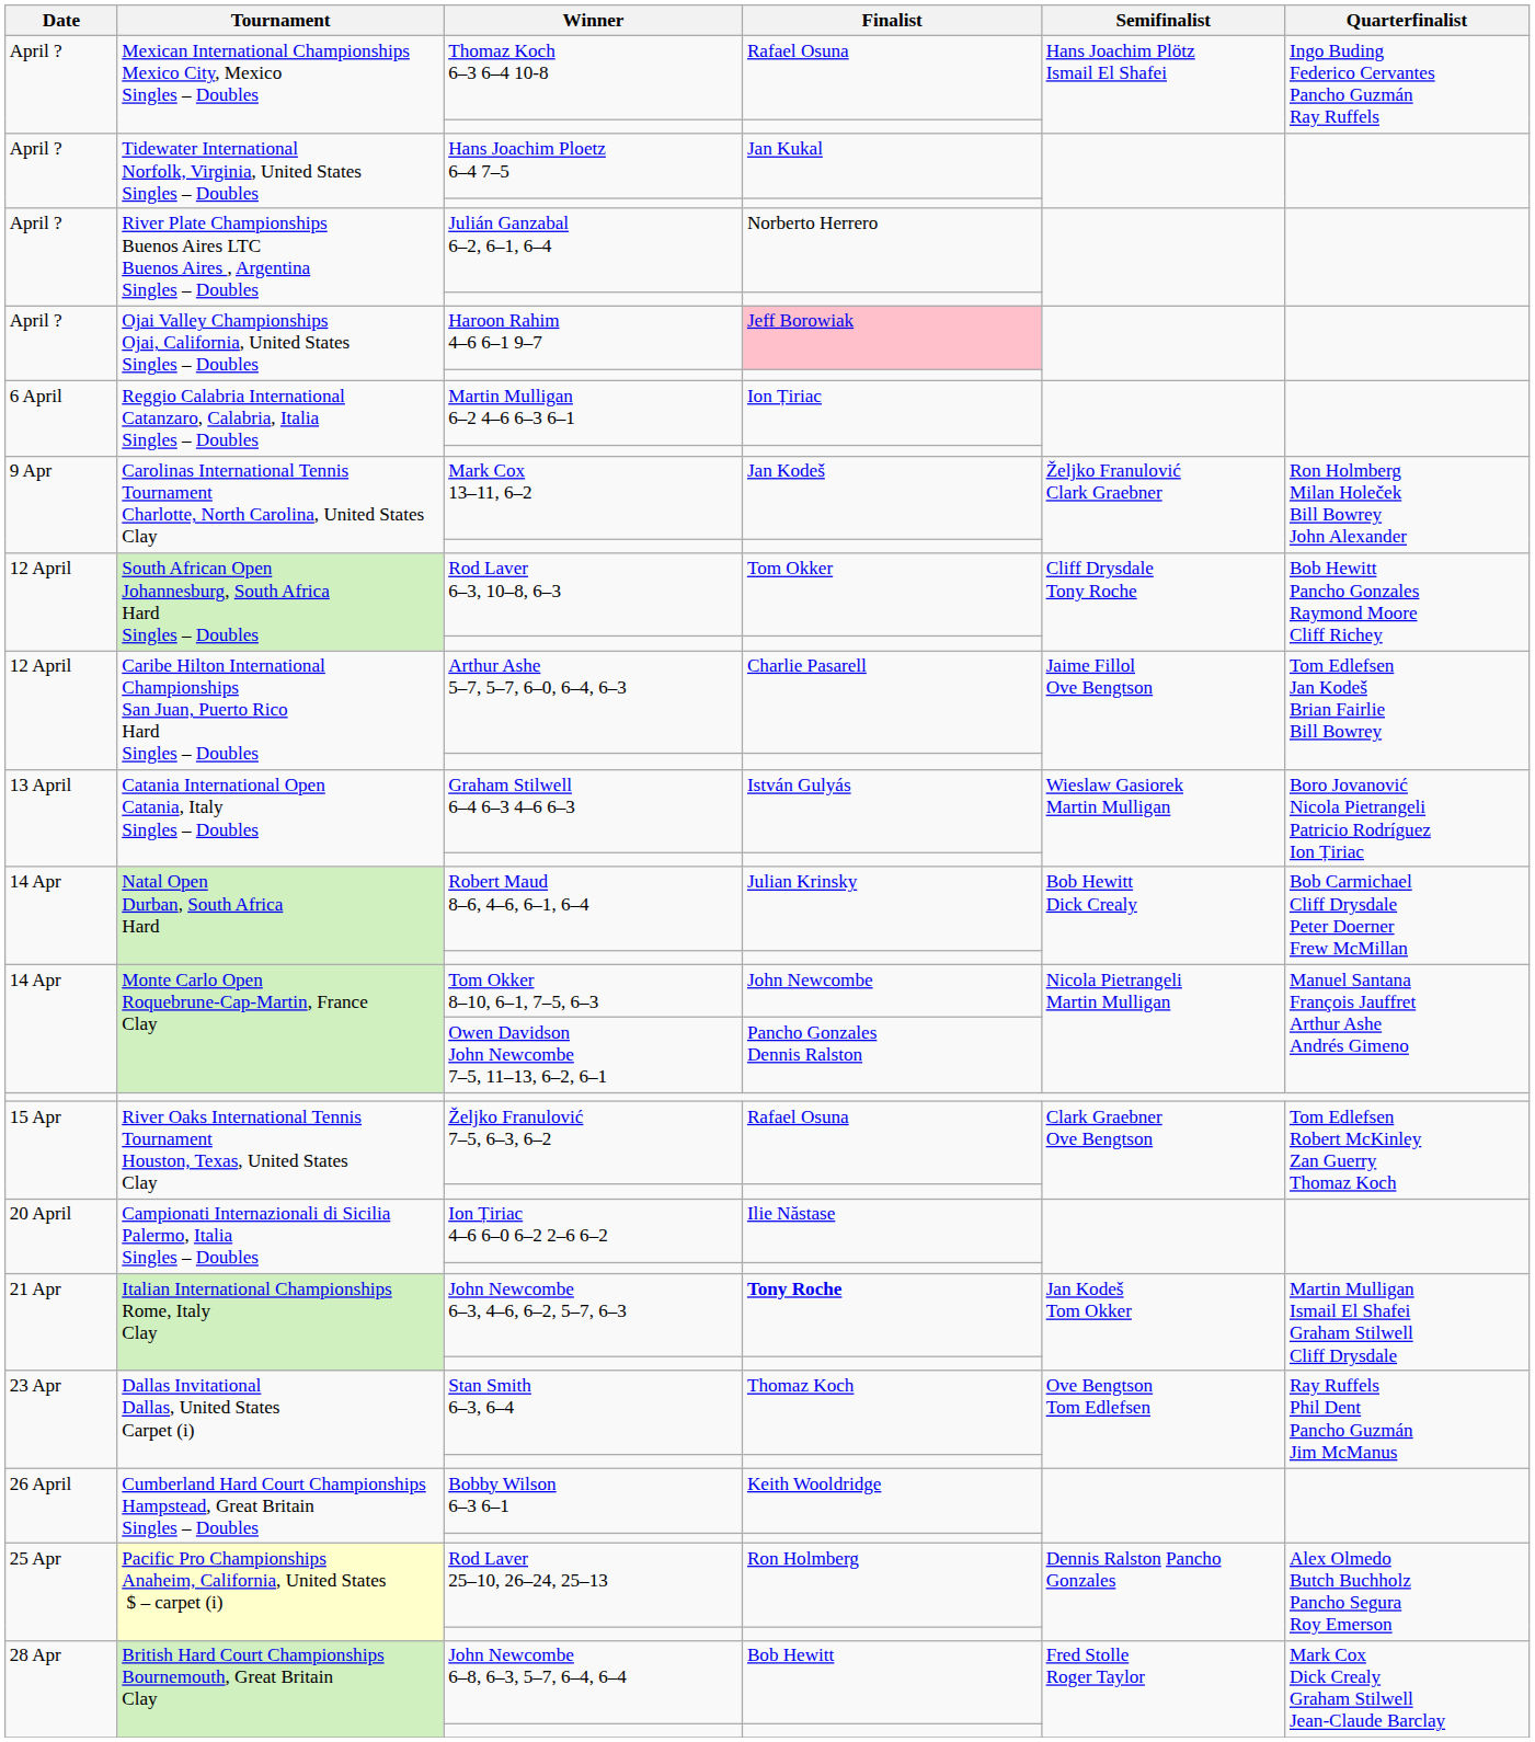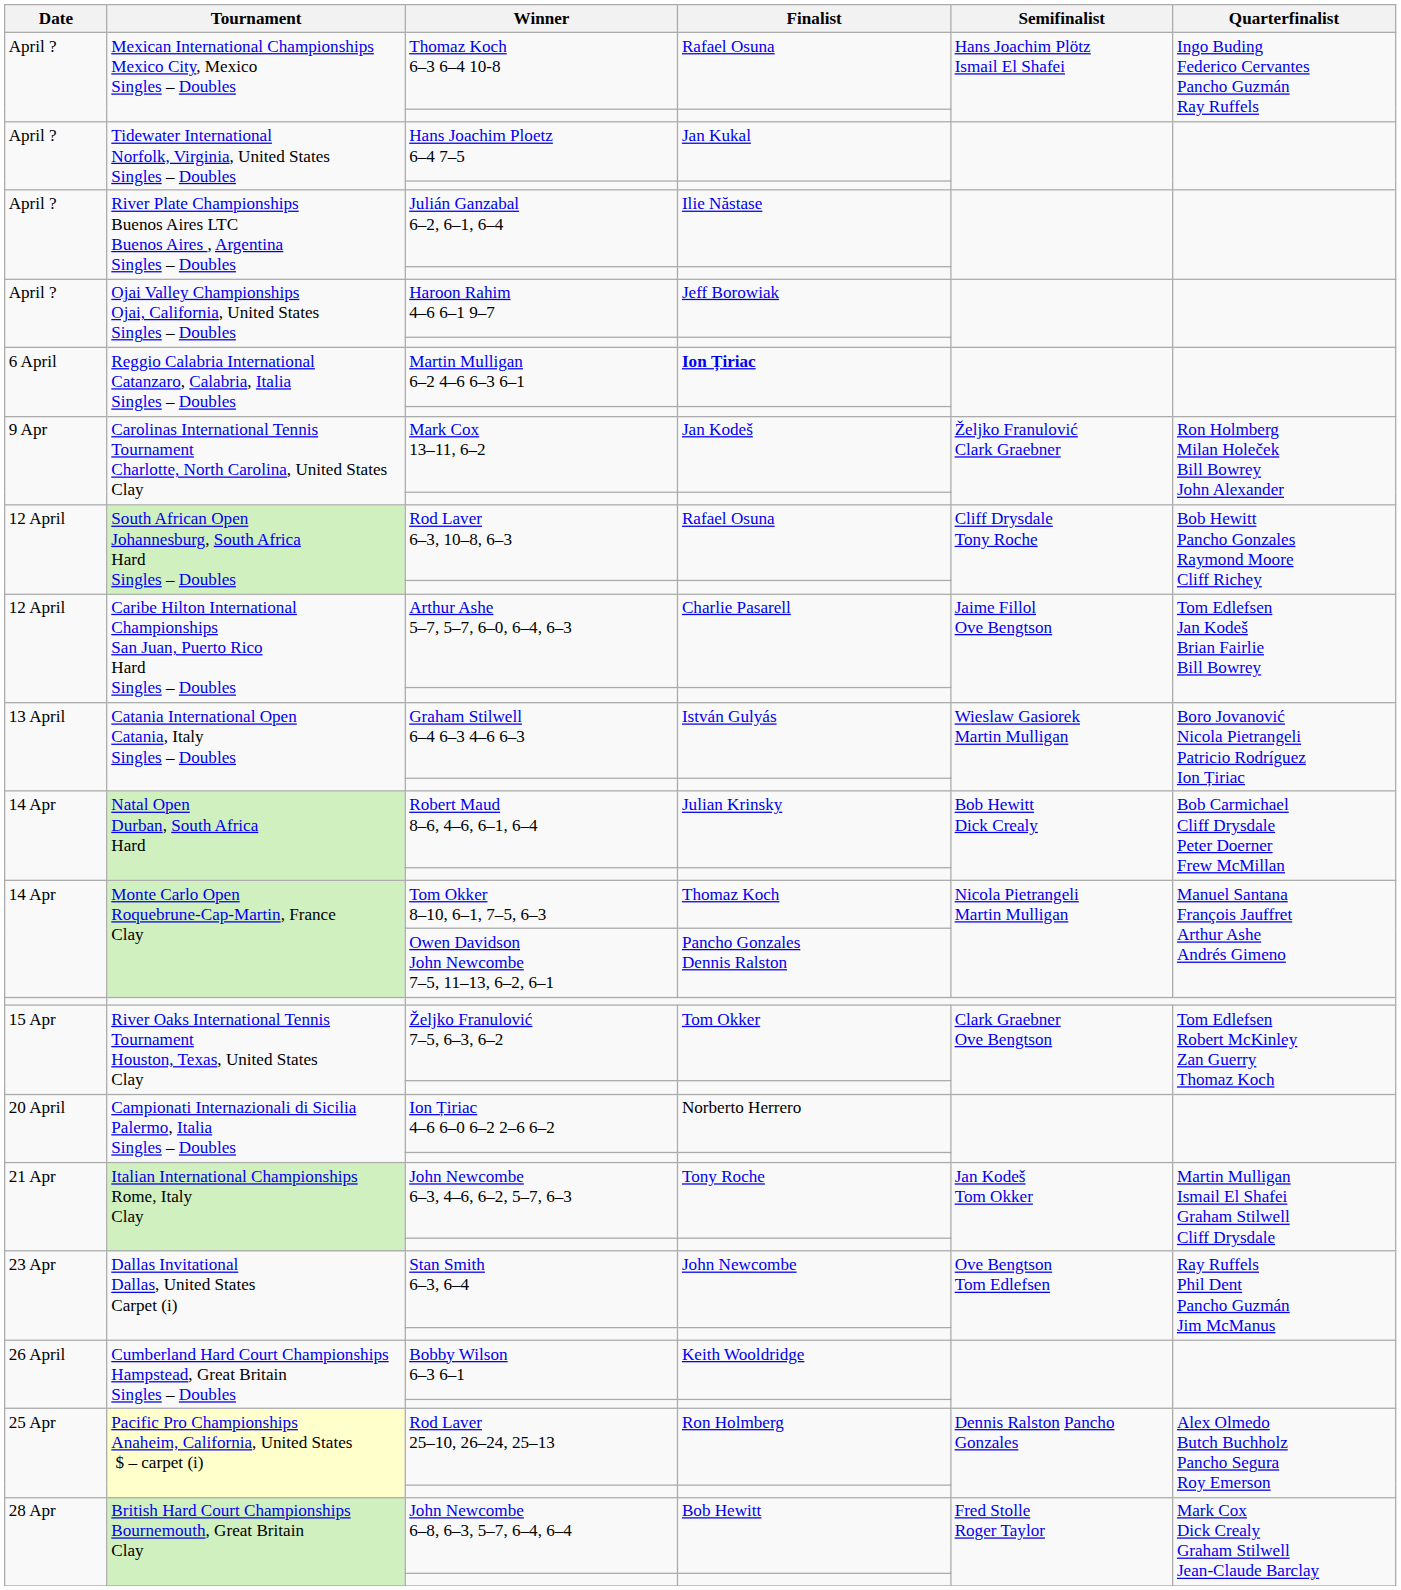 <table class="wikitable" style="font-size:85%;">
 <tr>
 <th width="75">Date</th>
 <th width="230">Tournament</th>
 <th width="210">Winner</th>
 <th width="210">Finalist</th>
 <th width="170">Semifinalist</th>
 <th width="170">Quarterfinalist</th>
 </tr>
 <tr valign=top>
 <td rowspan=2>April ?</td>
 <td rowspan=2><a href='#'>Mexican International Championships</a><br> <a href='#'>Mexico City</a>, Mexico<br><a href='#'>Singles</a> – <a href='#'>Doubles</a></td>
 <td> <a href='#'>Thomaz Koch</a><br>6–3 6–4 10-8</td>
 <td> <a href='#'>Rafael Osuna</a></td>
 <td rowspan=2> <a href='#'>Hans Joachim Plötz</a><br> <a href='#'>Ismail El Shafei</a></td>
 <td rowspan=2> <a href='#'>Ingo Buding</a><br> <a href='#'>Federico Cervantes</a><br> <a href='#'>Pancho Guzmán</a><br> <a href='#'>Ray Ruffels</a></td>
 </tr>
 <tr valign=top>
 <td></td>
 <td></td>
 </tr>
 <tr valign=top>
 <td rowspan=2>April ?</td>
 <td rowspan=2><a href='#'>Tidewater International</a><br> <a href='#'>Norfolk, Virginia</a>, United States<br><a href='#'>Singles</a> – <a href='#'>Doubles</a></td>
 <td> <a href='#'>Hans Joachim Ploetz</a><br>6–4 7–5</td>
 <td> <a href='#'>Jan Kukal</a></td>
 <td rowspan=2></td>
 <td rowspan=2></td>
 </tr>
 <tr valign=top>
 <td></td>
 <td></td>
 </tr>
 <tr valign=top>
 <td rowspan=2>April ?</td>
 <td rowspan=2><a href='#'>River Plate Championships</a><br>Buenos Aires LTC<br><a href='#'>Buenos Aires </a>, <a href='#'>Argentina</a><br><a href='#'>Singles</a> – <a href='#'>Doubles</a></td>
 <td> <a href='#'>Julián Ganzabal</a><br>6–2, 6–1, 6–4</td>
-<td>  Norberto Herrero</td>
+<td> <a href='#'>Ilie Năstase</a></td>
 <td rowspan=2></td>
 <td rowspan=2></td>
 </tr>
 <tr valign=top>
 <td></td>
 <td></td>
 </tr>
 <tr valign=top>
 <td rowspan=2>April ?</td>
 <td rowspan=2><a href='#'>Ojai Valley Championships</a><br> <a href='#'>Ojai, California</a>, United States<br><a href='#'>Singles</a> – <a href='#'>Doubles</a></td>
 <td> <a href='#'>Haroon Rahim</a><br>4–6 6–1 9–7</td>
-<td style="background: pink;"> <a href='#'>Jeff Borowiak</a></td>
+<td> <a href='#'>Jeff Borowiak</a></td>
 <td rowspan=2></td>
 <td rowspan=2></td>
 </tr>
 <tr valign=top>
 <td></td>
 <td></td>
 </tr>
 <tr valign=top>
 <td rowspan=2>6 April</td>
 <td rowspan=2><a href='#'>Reggio Calabria International</a><br> <a href='#'>Catanzaro</a>, <a href='#'>Calabria</a>, <a href='#'>Italia</a><br><a href='#'>Singles</a> – <a href='#'>Doubles</a></td>
 <td> <a href='#'>Martin Mulligan</a><br>6–2 4–6 6–3 6–1</td>
-<td> <a href='#'>Ion Țiriac</a></td>
+<td><strong> <a href='#'>Ion Țiriac</a></strong></td>
 <td rowspan=2></td>
 <td rowspan=2></td>
 </tr>
 <tr valign=top>
 <td></td>
 <td></td>
 </tr>
 <tr valign=top>
 <td rowspan=2>9 Apr</td>
 <td rowspan=2><a href='#'>Carolinas International Tennis Tournament</a><br> <a href='#'>Charlotte, North Carolina</a>, United States<br>Clay</td>
 <td> <a href='#'>Mark Cox</a><br>13–11, 6–2</td>
 <td> <a href='#'>Jan Kodeš</a></td>
 <td rowspan=2> <a href='#'>Željko Franulović</a> <br>  <a href='#'>Clark Graebner</a></td>
 <td rowspan=2> <a href='#'>Ron Holmberg</a> <br>  <a href='#'>Milan Holeček</a> <br>  <a href='#'>Bill Bowrey</a> <br>  <a href='#'>John Alexander</a></td>
 </tr>
 <tr valign=top>
 <td></td>
 <td></td>
 </tr>
 <tr valign=top>
 <td rowspan=2>12 April</td>
 <td style="background:#d0f0c0;" rowspan=2><a href='#'>South African Open</a><br> <a href='#'>Johannesburg</a>, <a href='#'>South Africa</a><br>Hard<br><a href='#'>Singles</a> – <a href='#'>Doubles</a></td>
 <td> <a href='#'>Rod Laver</a><br>6–3, 10–8, 6–3</td>
-<td> <a href='#'>Tom Okker</a></td>
+<td> <a href='#'>Rafael Osuna</a></td>
 <td rowspan=2> <a href='#'>Cliff Drysdale</a> <br>  <a href='#'>Tony Roche</a></td>
 <td rowspan=2> <a href='#'>Bob Hewitt</a> <br>  <a href='#'>Pancho Gonzales</a> <br>  <a href='#'>Raymond Moore</a> <br>  <a href='#'>Cliff Richey</a></td>
 </tr>
 <tr valign=top>
 <td></td>
 <td></td>
 </tr>
 <tr valign=top>
 <td rowspan=2>12 April</td>
 <td rowspan=2><a href='#'>Caribe Hilton International Championships</a><br> <a href='#'>San Juan, Puerto Rico</a><br>Hard<br><a href='#'>Singles</a> – <a href='#'>Doubles</a></td>
 <td> <a href='#'>Arthur Ashe</a><br>5–7, 5–7, 6–0, 6–4, 6–3</td>
 <td> <a href='#'>Charlie Pasarell</a></td>
 <td rowspan=2> <a href='#'>Jaime Fillol</a> <br>  <a href='#'>Ove Bengtson</a></td>
 <td rowspan=2> <a href='#'>Tom Edlefsen</a> <br>  <a href='#'>Jan Kodeš</a> <br>  <a href='#'>Brian Fairlie</a> <br>  <a href='#'>Bill Bowrey</a></td>
 </tr>
 <tr valign=top>
 <td></td>
 <td></td>
 </tr>
 <tr valign=top>
 <td rowspan=2>13 April</td>
 <td rowspan=2><a href='#'>Catania International Open</a><br> <a href='#'>Catania</a>, Italy<br><a href='#'>Singles</a> – <a href='#'>Doubles</a></td>
 <td> <a href='#'>Graham Stilwell</a><br>6–4 6–3 4–6 6–3</td>
 <td> <a href='#'>István Gulyás</a></td>
 <td rowspan=2> <a href='#'>Wieslaw Gasiorek</a><br> <a href='#'>Martin Mulligan</a></td>
 <td rowspan=2> <a href='#'>Boro Jovanović</a><br> <a href='#'>Nicola Pietrangeli</a><br> <a href='#'>Patricio Rodríguez</a><br> <a href='#'>Ion Țiriac</a></td>
 </tr>
 <tr valign=top>
 <td></td>
 <td></td>
 </tr>
 <tr valign=top>
 <td rowspan=2>14 Apr</td>
 <td style="background:#d0f0c0;" rowspan=2><a href='#'>Natal Open</a><br> <a href='#'>Durban</a>, <a href='#'>South Africa</a><br>Hard</td>
 <td> <a href='#'>Robert Maud</a><br>8–6, 4–6, 6–1, 6–4</td>
 <td> <a href='#'>Julian Krinsky</a></td>
 <td rowspan=2> <a href='#'>Bob Hewitt</a> <br>  <a href='#'>Dick Crealy</a></td>
 <td rowspan=2> <a href='#'>Bob Carmichael</a> <br>  <a href='#'>Cliff Drysdale</a> <br>  <a href='#'>Peter Doerner</a> <br>  <a href='#'>Frew McMillan</a></td>
 </tr>
 <tr valign=top>
 <td></td>
 <td></td>
 </tr>
 <tr valign=top>
 <td rowspan=2>14 Apr</td>
 <td style="background:#d0f0c0;" rowspan=2><a href='#'>Monte Carlo Open</a><br> <a href='#'>Roquebrune-Cap-Martin</a>, France<br>Clay</td>
 <td> <a href='#'>Tom Okker</a><br>8–10, 6–1, 7–5, 6–3</td>
-<td> <a href='#'>John Newcombe</a></td>
+<td> <a href='#'>Thomaz Koch</a></td>
 <td rowspan=2> <a href='#'>Nicola Pietrangeli</a> <br>  <a href='#'>Martin Mulligan</a></td>
 <td rowspan=2> <a href='#'>Manuel Santana</a> <br>  <a href='#'>François Jauffret</a> <br>  <a href='#'>Arthur Ashe</a> <br>  <a href='#'>Andrés Gimeno</a></td>
 </tr>
 <tr valign=top>
 <td> <a href='#'>Owen Davidson</a><br> <a href='#'>John Newcombe</a><br>7–5, 11–13, 6–2, 6–1</td>
 <td> <a href='#'>Pancho Gonzales</a><br> <a href='#'>Dennis Ralston</a></td>
 </tr>
 <tr valign=top>
 <td></td>
 <td></td>
 </tr>
 <tr valign=top>
 <td rowspan=2>15 Apr</td>
 <td rowspan=2><a href='#'>River Oaks International Tennis Tournament</a><br> <a href='#'>Houston, Texas</a>, United States<br>Clay</td>
 <td> <a href='#'>Željko Franulović</a><br>7–5, 6–3, 6–2</td>
-<td> <a href='#'>Rafael Osuna</a></td>
+<td> <a href='#'>Tom Okker</a></td>
 <td rowspan=2> <a href='#'>Clark Graebner</a> <br>  <a href='#'>Ove Bengtson</a></td>
 <td rowspan=2> <a href='#'>Tom Edlefsen</a> <br>  <a href='#'>Robert McKinley</a> <br>  <a href='#'>Zan Guerry</a> <br>  <a href='#'>Thomaz Koch</a></td>
 </tr>
 <tr valign=top>
 <td></td>
 <td></td>
 </tr>
 <tr valign=top>
 <td rowspan=2>20 April</td>
 <td rowspan=2><a href='#'>Campionati Internazionali di Sicilia</a><br> <a href='#'>Palermo</a>, <a href='#'>Italia</a><br><a href='#'>Singles</a> – <a href='#'>Doubles</a></td>
 <td> <a href='#'>Ion Țiriac</a><br>4–6 6–0 6–2 2–6 6–2</td>
-<td> <a href='#'>Ilie Năstase</a></td>
+<td>  Norberto Herrero</td>
 <td rowspan=2></td>
 <td rowspan=2></td>
 </tr>
 <tr valign=top>
 <td></td>
 <td></td>
 </tr>
 <tr valign=top>
 <td rowspan=2>21 Apr</td>
 <td style="background:#d0f0c0;" rowspan=2><a href='#'>Italian International Championships</a><br> Rome, Italy<br>Clay</td>
 <td> <a href='#'>John Newcombe</a><br>6–3, 4–6, 6–2, 5–7, 6–3</td>
-<td><strong> <a href='#'>Tony Roche</a></strong></td>
+<td> <a href='#'>Tony Roche</a></td>
 <td rowspan=2> <a href='#'>Jan Kodeš</a><br>  <a href='#'>Tom Okker</a></td>
 <td rowspan=2> <a href='#'>Martin Mulligan</a> <br>  <a href='#'>Ismail El Shafei</a> <br>  <a href='#'>Graham Stilwell</a> <br>  <a href='#'>Cliff Drysdale</a></td>
 </tr>
 <tr valign=top>
 <td></td>
 <td></td>
 </tr>
 <tr valign=top>
 <td rowspan=2>23 Apr</td>
 <td rowspan=2><a href='#'>Dallas Invitational</a><br> <a href='#'>Dallas</a>, United States<br>Carpet (i)</td>
 <td> <a href='#'>Stan Smith</a><br>6–3, 6–4</td>
-<td> <a href='#'>Thomaz Koch</a></td>
+<td> <a href='#'>John Newcombe</a></td>
 <td rowspan=2> <a href='#'>Ove Bengtson</a> <br>  <a href='#'>Tom Edlefsen</a></td>
 <td rowspan=2> <a href='#'>Ray Ruffels</a> <br>  <a href='#'>Phil Dent</a> <br>  <a href='#'>Pancho Guzmán</a> <br>  <a href='#'>Jim McManus</a></td>
 </tr>
 <tr valign=top>
 <td></td>
 <td></td>
 </tr>
 <tr valign=top>
 <td rowspan=2>26 April</td>
 <td rowspan=2><a href='#'>Cumberland Hard Court Championships</a><br> <a href='#'>Hampstead</a>, Great Britain<br><a href='#'>Singles</a> – <a href='#'>Doubles</a></td>
 <td> <a href='#'>Bobby Wilson</a><br>6–3 6–1</td>
 <td> <a href='#'>Keith Wooldridge</a></td>
 <td rowspan=2></td>
 <td rowspan=2></td>
 </tr>
 <tr valign=top>
 <td></td>
 <td></td>
 </tr>
 <tr valign=top>
 <td rowspan=2>25 Apr</td>
 <td style="background:#ffc;" rowspan=2><a href='#'>Pacific Pro Championships</a><br> <a href='#'>Anaheim, California</a>, United States<br> $ – carpet (i)</td>
 <td> <a href='#'>Rod Laver</a><br>25–10, 26–24, 25–13</td>
 <td> <a href='#'>Ron Holmberg</a></td>
 <td rowspan=2>  <a href='#'>Dennis Ralston</a>   <a href='#'>Pancho Gonzales</a></td>
 <td rowspan=2> <a href='#'>Alex Olmedo</a> <br>  <a href='#'>Butch Buchholz</a> <br>  <a href='#'>Pancho Segura</a> <br>  <a href='#'>Roy Emerson</a></td>
 </tr>
 <tr valign=top>
 <td></td>
 <td></td>
 </tr>
 <tr valign=top>
 <td rowspan=2>28 Apr</td>
 <td style="background:#d0f0c0;" rowspan=2><a href='#'>British Hard Court Championships</a><br> <a href='#'>Bournemouth</a>, Great Britain<br>Clay</td>
 <td> <a href='#'>John Newcombe</a><br>6–8, 6–3, 5–7, 6–4, 6–4</td>
 <td> <a href='#'>Bob Hewitt</a></td>
 <td rowspan=2> <a href='#'>Fred Stolle</a> <br>  <a href='#'>Roger Taylor</a></td>
 <td rowspan=2> <a href='#'>Mark Cox</a> <br>  <a href='#'>Dick Crealy</a> <br>  <a href='#'>Graham Stilwell</a> <br>  <a href='#'>Jean-Claude Barclay</a></td>
 </tr>
 <tr valign=top>
 <td></td>
 <td></td>
 </tr>
 </table>
